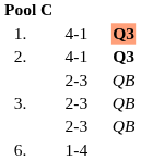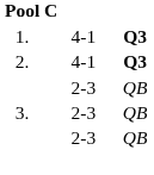 <table style="text-align:center">
 <tr>
 <td colspan=4 align=left><strong>Pool C</strong></td>
 </tr>
 <tr>
 <td width=30>1.</td>
 <td align=left></td>
 <td width=60>4-1</td>
-<td style="background: lightsalmon;"><strong>Q3</strong></td>
+<td><strong>Q3</strong></td>
 </tr>
 <tr>
 <td>2.</td>
 <td align=left></td>
 <td>4-1</td>
 <td><strong>Q3</strong></td>
 </tr>
 <tr>
 <td rowspan=3>3.</td>
 <td align=left></td>
 <td>2-3</td>
 <td><em>QB</em></td>
 </tr>
 <tr>
 <td align=left></td>
 <td>2-3</td>
 <td><em>QB</em></td>
 </tr>
 <tr>
 <td align=left></td>
 <td>2-3</td>
 <td><em>QB</em></td>
 </tr>
-<tr>
-<td>6.</td>
-<td align=left></td>
-<td>1-4</td>
-<td></td>
-</tr>
 </table>
